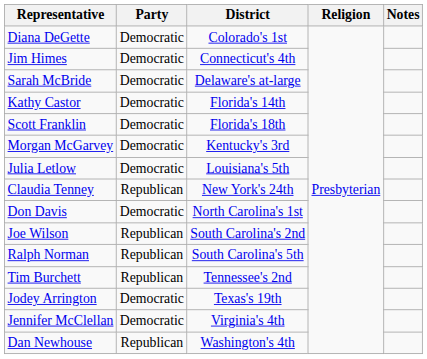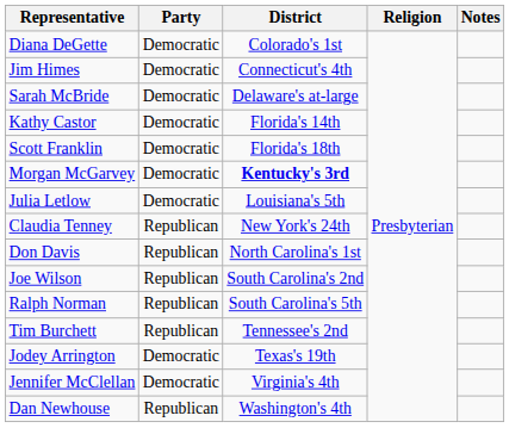 <table class="wikitable sortable" style="text-align:center">
 <tr>
 <th>Representative</th>
 <th>Party</th>
 <th>District</th>
 <th>Religion</th>
 <th>Notes</th>
 </tr>
 <tr>
 <td align=left nowrap> <a href='#'>Diana DeGette</a></td>
 <td>Democratic</td>
 <td><a href='#'>Colorado's 1st</a></td>
 <td rowspan="15"><a href='#'>Presbyterian</a></td>
 <td></td>
 </tr>
 <tr>
 <td align=left nowrap> <a href='#'>Jim Himes</a></td>
 <td>Democratic</td>
 <td><a href='#'>Connecticut's 4th</a></td>
 <td></td>
 </tr>
 <tr>
 <td align=left nowrap> <a href='#'>Sarah McBride</a></td>
 <td>Democratic</td>
 <td><a href='#'>Delaware's at-large</a></td>
 <td></td>
 </tr>
 <tr>
 <td align=left nowrap> <a href='#'>Kathy Castor</a></td>
 <td>Democratic</td>
 <td><a href='#'>Florida's 14th</a></td>
 <td></td>
 </tr>
 <tr>
 <td align=left nowrap> <a href='#'>Scott Franklin</a></td>
 <td>Democratic</td>
 <td><a href='#'>Florida's 18th</a></td>
 <td></td>
 </tr>
 <tr>
 <td align=left nowrap> <a href='#'>Morgan McGarvey</a></td>
 <td>Democratic</td>
-<td><a href='#'>Kentucky's 3rd</a></td>
+<td><strong><a href='#'>Kentucky's 3rd</a></strong></td>
 <td></td>
 </tr>
 <tr>
 <td align=left nowrap> <a href='#'>Julia Letlow</a></td>
 <td>Democratic</td>
 <td><a href='#'>Louisiana's 5th</a></td>
 <td></td>
 </tr>
 <tr>
 <td align=left nowrap> <a href='#'>Claudia Tenney</a></td>
 <td>Republican</td>
 <td><a href='#'>New York's 24th</a></td>
 <td></td>
 </tr>
 <tr>
 <td align=left nowrap> <a href='#'>Don Davis</a></td>
-<td>Democratic</td>
+<td>Republican</td>
 <td><a href='#'>North Carolina's 1st</a></td>
 <td></td>
 </tr>
 <tr>
 <td align=left nowrap> <a href='#'>Joe Wilson</a></td>
 <td>Republican</td>
 <td><a href='#'>South Carolina's 2nd</a></td>
 <td></td>
 </tr>
 <tr>
 <td align=left nowrap> <a href='#'>Ralph Norman</a></td>
 <td>Republican</td>
 <td><a href='#'>South Carolina's 5th</a></td>
 <td></td>
 </tr>
 <tr>
 <td align=left nowrap> <a href='#'>Tim Burchett</a></td>
 <td>Republican</td>
 <td><a href='#'>Tennessee's 2nd</a></td>
 <td></td>
 </tr>
 <tr>
 <td align=left nowrap> <a href='#'>Jodey Arrington</a></td>
 <td>Democratic</td>
 <td><a href='#'>Texas's 19th</a></td>
 <td></td>
 </tr>
 <tr>
 <td align=left nowrap> <a href='#'>Jennifer McClellan</a></td>
 <td>Democratic</td>
 <td><a href='#'>Virginia's 4th</a></td>
 <td></td>
 </tr>
 <tr>
 <td align=left nowrap> <a href='#'>Dan Newhouse</a></td>
 <td>Republican</td>
 <td><a href='#'>Washington's 4th</a></td>
 <td></td>
 </tr>
 </table>
